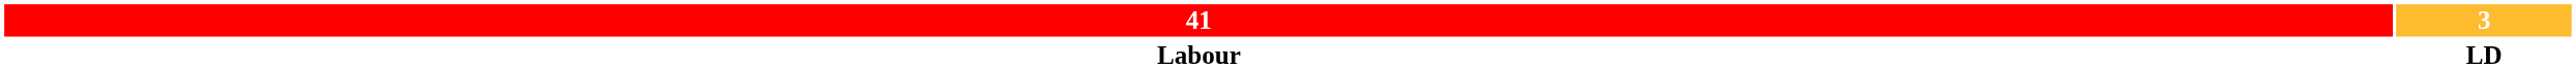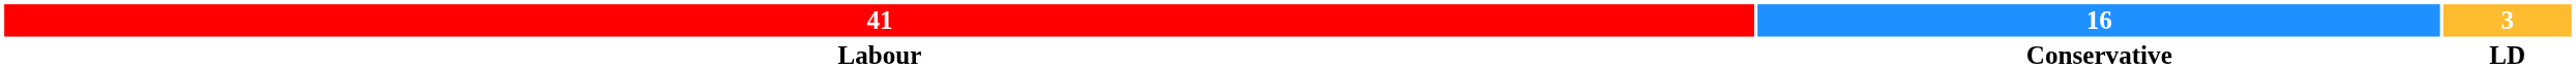 <table style="width:100%; text-align:center;">
 <tr style="color:white;">
 <td style="background:red; width:68.3%;"><strong>41</strong></td>
+<td style="background:dodgerblue; width:26.6%;"><strong>16</strong></td>
 <td style="background:#FDBB30; width:5%;"><strong>3</strong></td>
 </tr>
 <tr>
 <td><span><strong>Labour</strong></span></td>
+<td><span><strong>Conservative</strong></span></td>
 <td><span><strong>LD</strong></span></td>
 </tr>
 </table>
